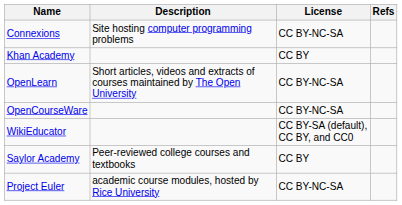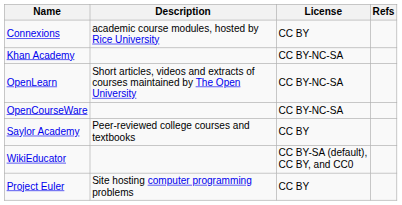 <table class="wikitable sortable" style="width:100%;">
 <tr>
 <th style="width:20%">Name</th>
 <th style="width:50%">Description</th>
 <th style="width:25%">License</th>
 <th style="width:5%">Refs</th>
 </tr>
 <tr>
 <td><a href='#'>Connexions</a></td>
-<td>Site hosting <a href='#'>computer programming</a> problems</td>
-<td>CC BY-NC-SA</td>
+<td>academic course modules, hosted by <a href='#'>Rice University</a></td>
+<td>CC BY</td>
 <td></td>
 </tr>
 <tr>
 <td><a href='#'>Khan Academy</a></td>
 <td></td>
-<td>CC BY</td>
+<td>CC BY-NC-SA</td>
 <td></td>
 </tr>
 <tr>
 <td><a href='#'>OpenLearn</a></td>
 <td>Short articles, videos and extracts of courses maintained by <a href='#'>The Open University</a></td>
 <td>CC BY-NC-SA</td>
 <td></td>
 </tr>
 <tr>
 <td><a href='#'>OpenCourseWare</a></td>
 <td></td>
 <td>CC BY-NC-SA</td>
 <td></td>
 </tr>
 <tr>
+<td><a href='#'>Saylor Academy</a></td>
+<td>Peer-reviewed college courses and textbooks</td>
+<td>CC BY</td>
+<td></td>
+</tr>
+<tr>
 <td><a href='#'>WikiEducator</a></td>
 <td></td>
 <td>CC BY-SA (default), CC BY, and CC0</td>
 <td></td>
 </tr>
 <tr>
-<td><a href='#'>Saylor Academy</a></td>
-<td>Peer-reviewed college courses and textbooks</td>
+<td><a href='#'>Project Euler</a></td>
+<td>Site hosting <a href='#'>computer programming</a> problems</td>
 <td>CC BY</td>
 <td></td>
 </tr>
-<tr>
-<td><a href='#'>Project Euler</a></td>
-<td>academic course modules, hosted by <a href='#'>Rice University</a></td>
-<td>CC BY-NC-SA</td>
-<td></td>
-</tr>
 </table>
